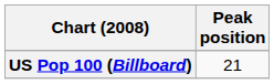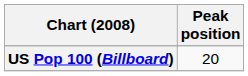 <table class="wikitable sortable plainrowheaders">
 <tr>
 <th scope="col">Chart (2008)</th>
 <th scope="col">Peak<br>position</th>
 </tr>
 <tr>
 </tr>
 <tr>
 <th scope="row">US <a href='#'>Pop 100</a> (<em><a href='#'>Billboard</a></em>)</th>
-<td align="center">21</td>
+<td align="center">20</td>
 </tr>
 <tr>
 </tr>
 </table>
